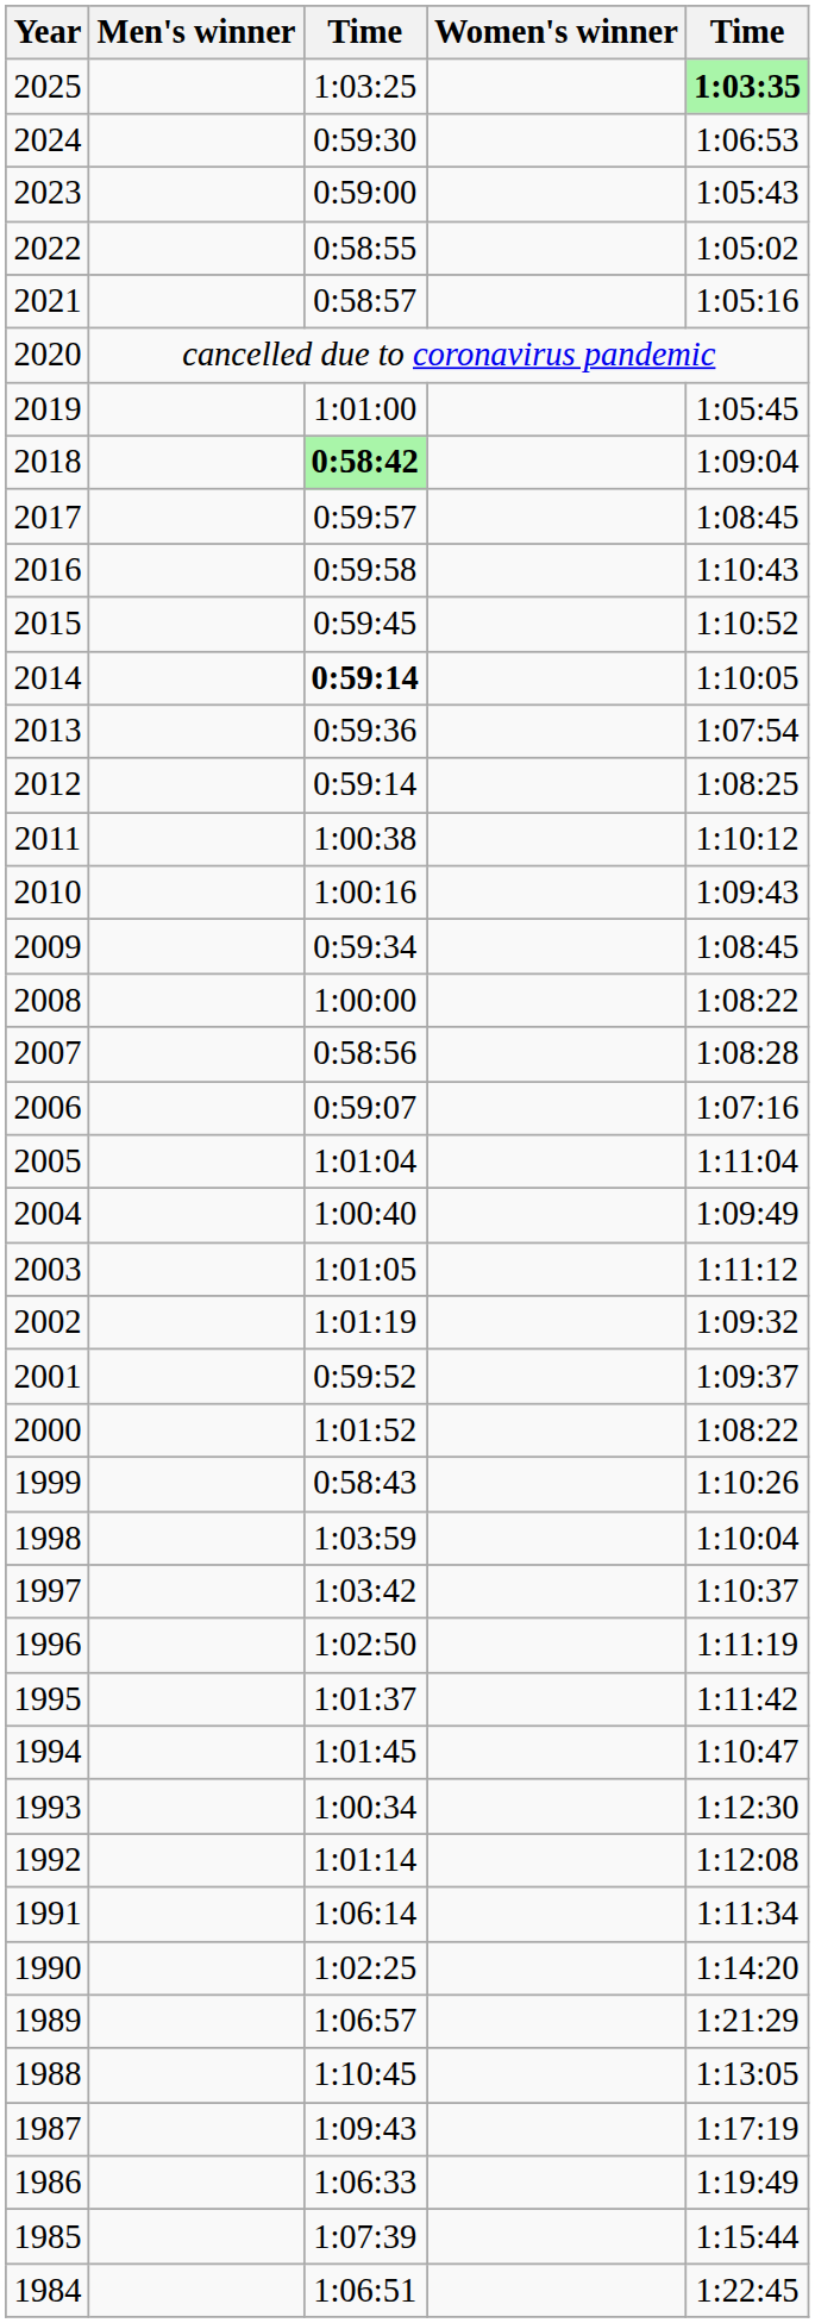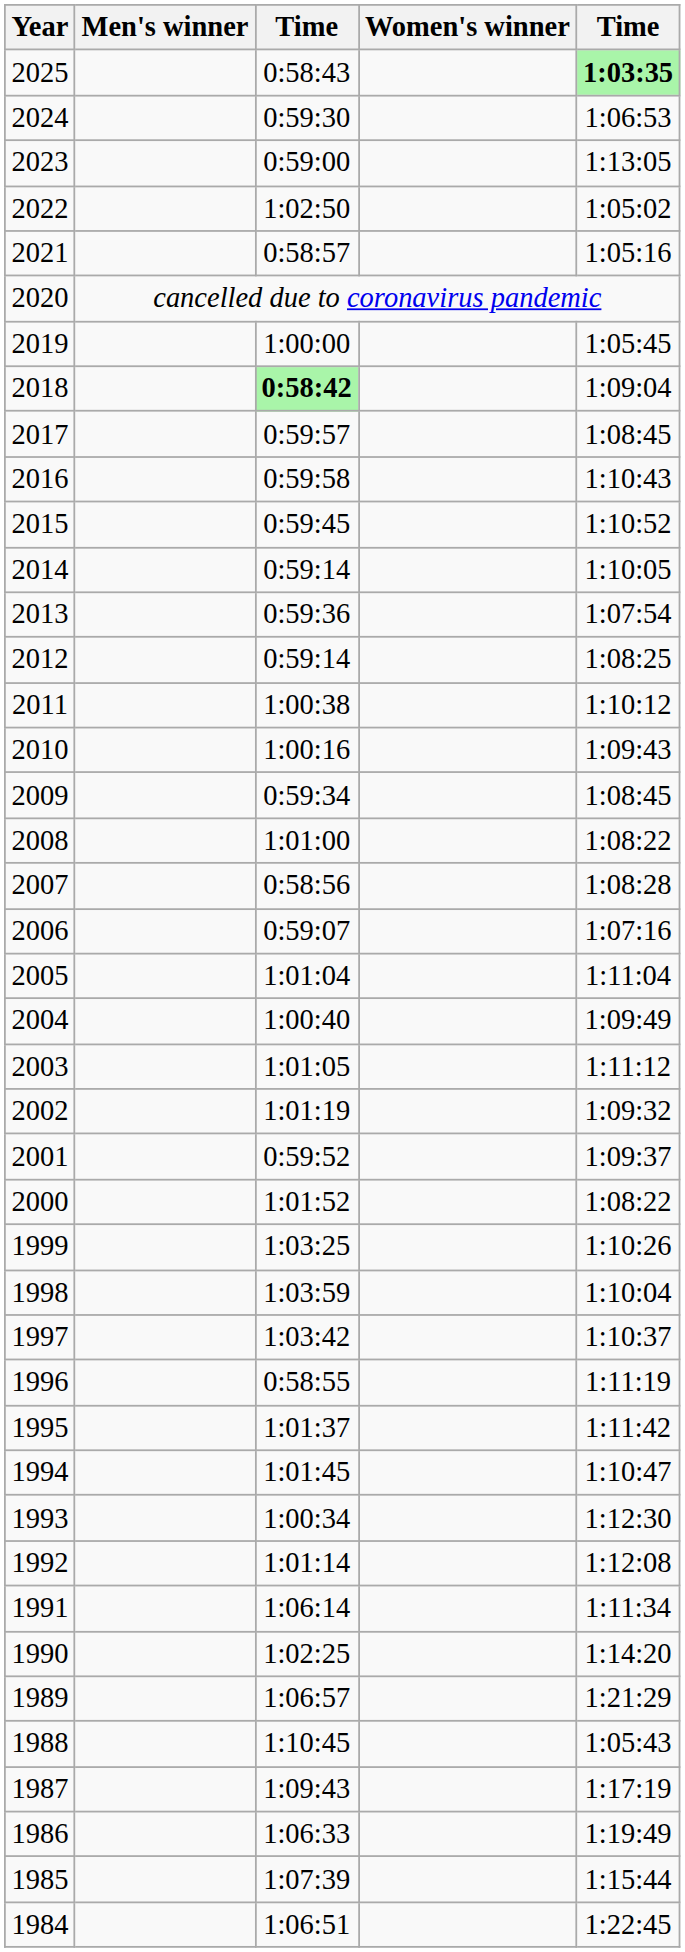 <table class="wikitable sortable" style="text-align:center">
 <tr>
 <th>Year</th>
 <th class=unsortable>Men's winner</th>
 <th>Time</th>
 <th class=unsortable>Women's winner</th>
 <th>Time</th>
 </tr>
 <tr>
 <td>2025</td>
 <td align=left></td>
-<td>1:03:25</td>
+<td>0:58:43</td>
 <td align=left></td>
 <td bgcolor=#A9F5A9><strong>1:03:35</strong></td>
 </tr>
 <tr>
 <td>2024</td>
 <td align=left></td>
 <td>0:59:30</td>
 <td align=left></td>
 <td>1:06:53</td>
 </tr>
 <tr>
 <td>2023</td>
 <td align=left></td>
 <td>0:59:00</td>
 <td align=left></td>
-<td>1:05:43</td>
+<td>1:13:05</td>
 </tr>
 <tr>
 <td>2022</td>
 <td align=left></td>
-<td>0:58:55</td>
+<td>1:02:50</td>
 <td align=left></td>
 <td>1:05:02</td>
 </tr>
 <tr>
 <td>2021</td>
 <td align=left></td>
 <td>0:58:57</td>
 <td align=left></td>
 <td>1:05:16</td>
 </tr>
 <tr>
 <td>2020</td>
 <td colspan="4" align="center"><em>cancelled due to <a href='#'>coronavirus pandemic</a></em></td>
 </tr>
 <tr>
 <td>2019</td>
 <td align=left></td>
-<td>1:01:00</td>
+<td>1:00:00</td>
 <td align=left></td>
 <td>1:05:45</td>
 </tr>
 <tr>
 <td>2018</td>
 <td align=left></td>
 <td bgcolor=#A9F5A9><strong>0:58:42</strong></td>
 <td align=left></td>
 <td>1:09:04</td>
 </tr>
 <tr>
 <td>2017</td>
 <td align=left></td>
 <td>0:59:57</td>
 <td align=left></td>
 <td>1:08:45</td>
 </tr>
 <tr>
 <td>2016</td>
 <td align=left></td>
 <td>0:59:58</td>
 <td align=left></td>
 <td>1:10:43</td>
 </tr>
 <tr>
 <td>2015</td>
 <td align=left></td>
 <td>0:59:45</td>
 <td align=left></td>
 <td>1:10:52</td>
 </tr>
 <tr>
 <td>2014</td>
 <td align=left></td>
-<td><strong>0:59:14</strong></td>
+<td>0:59:14</td>
 <td align=left></td>
 <td>1:10:05</td>
 </tr>
 <tr>
 <td>2013</td>
 <td align=left></td>
 <td>0:59:36</td>
 <td align=left></td>
 <td>1:07:54</td>
 </tr>
 <tr>
 <td>2012</td>
 <td align=left></td>
 <td>0:59:14</td>
 <td align=left></td>
 <td>1:08:25</td>
 </tr>
 <tr>
 <td>2011</td>
 <td align=left></td>
 <td>1:00:38</td>
 <td align=left></td>
 <td>1:10:12</td>
 </tr>
 <tr>
 <td>2010</td>
 <td align=left></td>
 <td>1:00:16</td>
 <td align=left></td>
 <td>1:09:43</td>
 </tr>
 <tr>
 <td>2009</td>
 <td align=left></td>
 <td>0:59:34</td>
 <td align=left></td>
 <td>1:08:45</td>
 </tr>
 <tr>
 <td>2008</td>
 <td align=left></td>
-<td>1:00:00</td>
+<td>1:01:00</td>
 <td align=left></td>
 <td>1:08:22</td>
 </tr>
 <tr>
 <td>2007</td>
 <td align=left></td>
 <td>0:58:56</td>
 <td align=left></td>
 <td>1:08:28</td>
 </tr>
 <tr>
 <td>2006</td>
 <td align=left></td>
 <td>0:59:07</td>
 <td align=left></td>
 <td>1:07:16</td>
 </tr>
 <tr>
 <td>2005</td>
 <td align=left></td>
 <td>1:01:04</td>
 <td align=left></td>
 <td>1:11:04</td>
 </tr>
 <tr>
 <td>2004</td>
 <td align=left></td>
 <td>1:00:40</td>
 <td align=left></td>
 <td>1:09:49</td>
 </tr>
 <tr>
 <td>2003</td>
 <td align=left></td>
 <td>1:01:05</td>
 <td align=left></td>
 <td>1:11:12</td>
 </tr>
 <tr>
 <td>2002</td>
 <td align=left></td>
 <td>1:01:19</td>
 <td align=left></td>
 <td>1:09:32</td>
 </tr>
 <tr>
 <td>2001</td>
 <td align=left></td>
 <td>0:59:52</td>
 <td align=left></td>
 <td>1:09:37</td>
 </tr>
 <tr>
 <td>2000</td>
 <td align=left></td>
 <td>1:01:52</td>
 <td align=left></td>
 <td>1:08:22</td>
 </tr>
 <tr>
 <td>1999</td>
 <td align=left></td>
-<td>0:58:43</td>
+<td>1:03:25</td>
 <td align=left></td>
 <td>1:10:26</td>
 </tr>
 <tr>
 <td>1998</td>
 <td align=left></td>
 <td>1:03:59</td>
 <td align=left></td>
 <td>1:10:04</td>
 </tr>
 <tr>
 <td>1997</td>
 <td align=left></td>
 <td>1:03:42</td>
 <td align=left></td>
 <td>1:10:37</td>
 </tr>
 <tr>
 <td>1996</td>
 <td align=left></td>
-<td>1:02:50</td>
+<td>0:58:55</td>
 <td align=left></td>
 <td>1:11:19</td>
 </tr>
 <tr>
 <td>1995</td>
 <td align=left></td>
 <td>1:01:37</td>
 <td align=left></td>
 <td>1:11:42</td>
 </tr>
 <tr>
 <td>1994</td>
 <td align=left></td>
 <td>1:01:45</td>
 <td align=left></td>
 <td>1:10:47</td>
 </tr>
 <tr>
 <td>1993</td>
 <td align=left></td>
 <td>1:00:34</td>
 <td align=left></td>
 <td>1:12:30</td>
 </tr>
 <tr>
 <td>1992</td>
 <td align=left></td>
 <td>1:01:14</td>
 <td align=left></td>
 <td>1:12:08</td>
 </tr>
 <tr>
 <td>1991</td>
 <td align=left></td>
 <td>1:06:14</td>
 <td align=left></td>
 <td>1:11:34</td>
 </tr>
 <tr>
 <td>1990</td>
 <td align=left></td>
 <td>1:02:25</td>
 <td align=left></td>
 <td>1:14:20</td>
 </tr>
 <tr>
 <td>1989</td>
 <td align=left></td>
 <td>1:06:57</td>
 <td align=left></td>
 <td>1:21:29</td>
 </tr>
 <tr>
 <td>1988</td>
 <td align=left></td>
 <td>1:10:45</td>
 <td align=left></td>
-<td>1:13:05</td>
+<td>1:05:43</td>
 </tr>
 <tr>
 <td>1987</td>
 <td align=left></td>
 <td>1:09:43</td>
 <td align=left></td>
 <td>1:17:19</td>
 </tr>
 <tr>
 <td>1986</td>
 <td align=left></td>
 <td>1:06:33</td>
 <td align=left></td>
 <td>1:19:49</td>
 </tr>
 <tr>
 <td>1985</td>
 <td align=left></td>
 <td>1:07:39</td>
 <td align=left></td>
 <td>1:15:44</td>
 </tr>
 <tr>
 <td>1984</td>
 <td align=left></td>
 <td>1:06:51</td>
 <td align=left></td>
 <td>1:22:45</td>
 </tr>
 </table>
